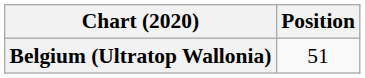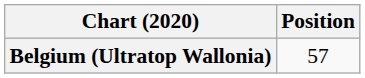 <table class="wikitable plainrowheaders" style="text-align:center;">
 <tr>
 <th>Chart (2020)</th>
 <th>Position</th>
 </tr>
 <tr>
 <th scope="row">Belgium (Ultratop Wallonia)</th>
-<td>51</td>
+<td>57</td>
 </tr>
 </table>
